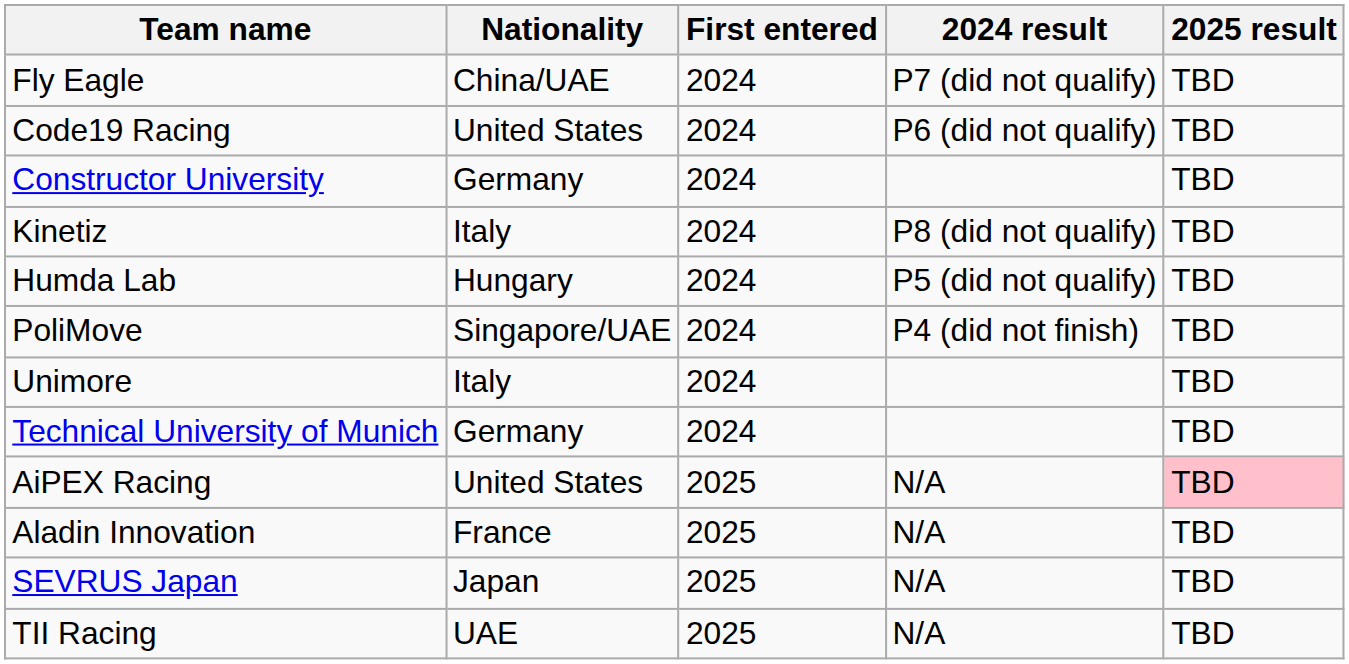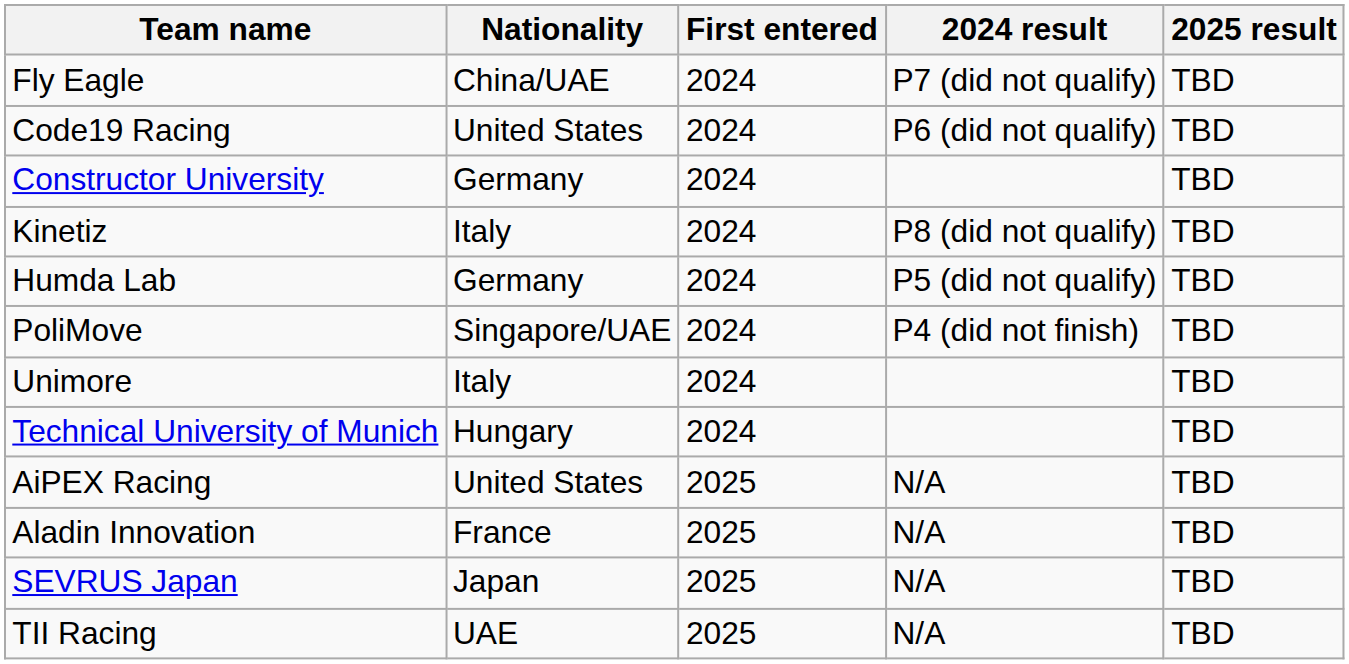 <table class="wikitable">
 <tr>
 <th>Team name</th>
 <th>Nationality</th>
 <th>First entered</th>
 <th>2024 result</th>
 <th>2025 result</th>
 </tr>
 <tr>
 <td>Fly Eagle</td>
 <td>China/UAE</td>
 <td>2024</td>
 <td>P7 (did not qualify)</td>
 <td>TBD</td>
 </tr>
 <tr>
 <td>Code19 Racing</td>
 <td>United States</td>
 <td>2024</td>
 <td>P6 (did not qualify)</td>
 <td>TBD</td>
 </tr>
 <tr>
 <td><a href='#'>Constructor University</a></td>
 <td>Germany</td>
 <td>2024</td>
 <td></td>
 <td>TBD</td>
 </tr>
 <tr>
 <td>Kinetiz</td>
 <td>Italy</td>
 <td>2024</td>
 <td>P8 (did not qualify)</td>
 <td>TBD</td>
 </tr>
 <tr>
 <td>Humda Lab</td>
-<td>Hungary</td>
+<td>Germany</td>
 <td>2024</td>
 <td>P5 (did not qualify)</td>
 <td>TBD</td>
 </tr>
 <tr>
 <td>PoliMove</td>
 <td>Singapore/UAE</td>
 <td>2024</td>
 <td>P4 (did not finish)</td>
 <td>TBD</td>
 </tr>
 <tr>
 <td>Unimore</td>
 <td>Italy</td>
 <td>2024</td>
 <td></td>
 <td>TBD</td>
 </tr>
 <tr>
 <td><a href='#'>Technical University of Munich</a></td>
-<td>Germany</td>
+<td>Hungary</td>
 <td>2024</td>
 <td></td>
 <td>TBD</td>
 </tr>
 <tr>
 <td>AiPEX Racing</td>
 <td>United States</td>
 <td>2025</td>
 <td>N/A</td>
-<td style="background: pink;">TBD</td>
+<td>TBD</td>
 </tr>
 <tr>
 <td>Aladin Innovation</td>
 <td>France</td>
 <td>2025</td>
 <td>N/A</td>
 <td>TBD</td>
 </tr>
 <tr>
 <td><a href='#'>SEVRUS Japan</a></td>
 <td>Japan</td>
 <td>2025</td>
 <td>N/A</td>
 <td>TBD</td>
 </tr>
 <tr>
 <td>TII Racing</td>
 <td>UAE</td>
 <td>2025</td>
 <td>N/A</td>
 <td>TBD</td>
 </tr>
 </table>
